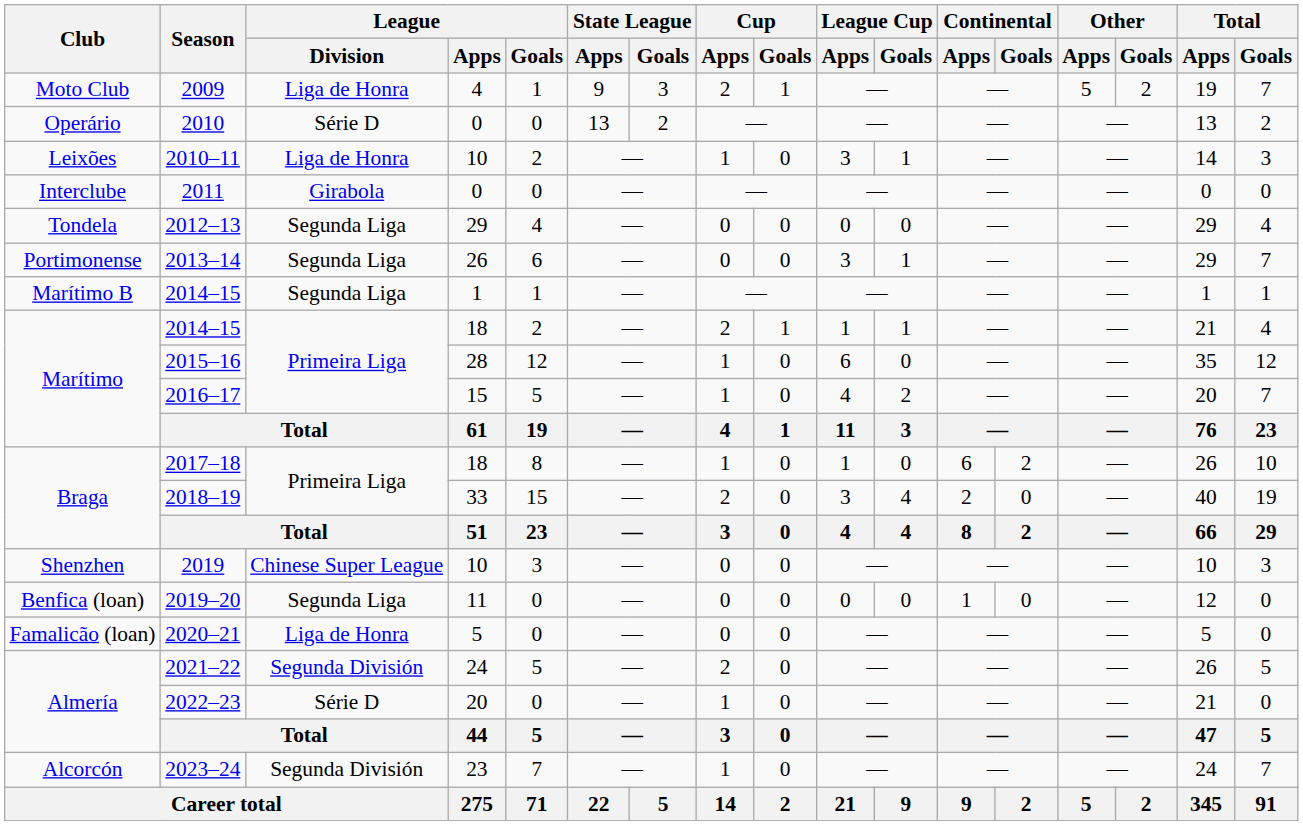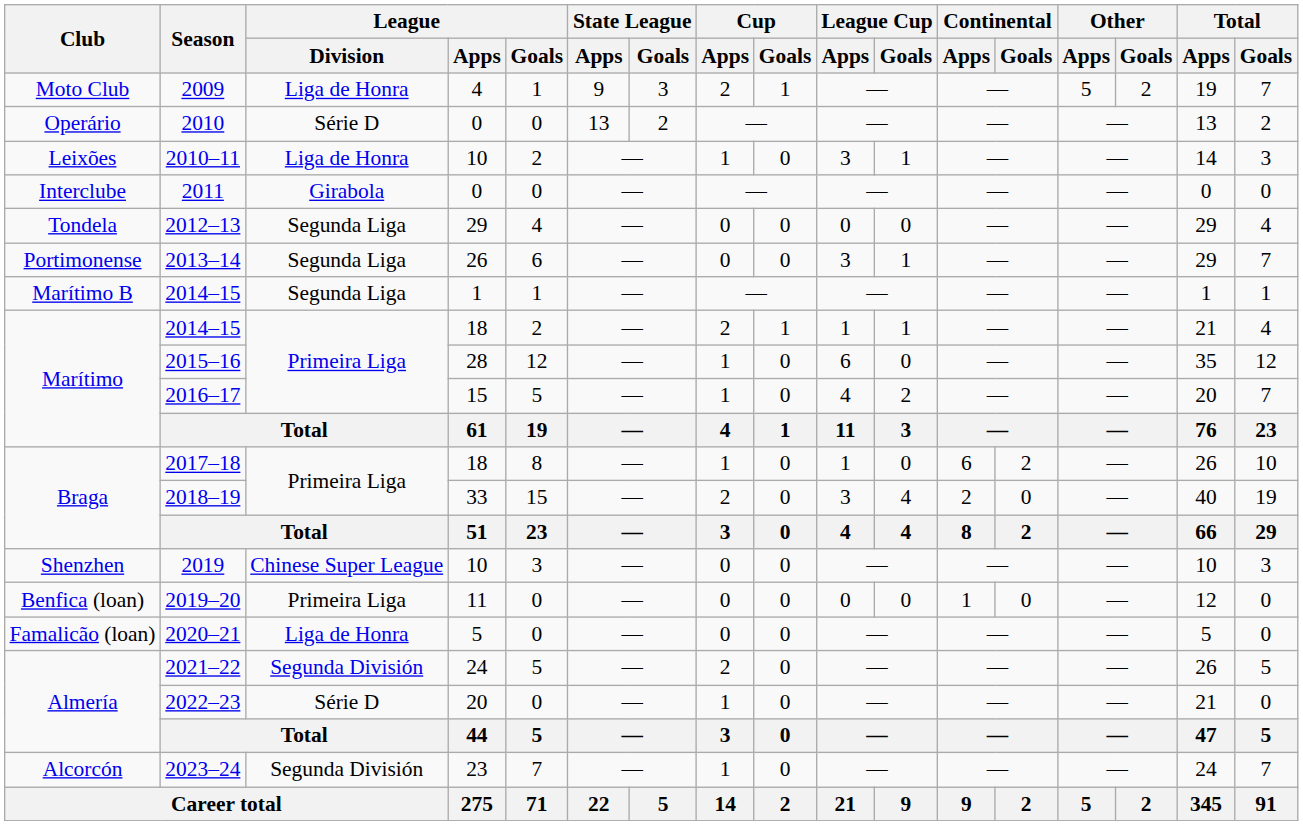 <table class="wikitable" style="text-align: center;">
 <tr>
 <th rowspan="2">Club</th>
 <th rowspan="2">Season</th>
 <th colspan="3">League</th>
 <th colspan="2">State League</th>
 <th colspan="2">Cup</th>
 <th colspan="2">League Cup</th>
 <th colspan="2">Continental</th>
 <th colspan="2">Other</th>
 <th colspan="2">Total</th>
 </tr>
 <tr>
 <th>Division</th>
 <th>Apps</th>
 <th>Goals</th>
 <th>Apps</th>
 <th>Goals</th>
 <th>Apps</th>
 <th>Goals</th>
 <th>Apps</th>
 <th>Goals</th>
 <th>Apps</th>
 <th>Goals</th>
 <th>Apps</th>
 <th>Goals</th>
 <th>Apps</th>
 <th>Goals</th>
 </tr>
 <tr>
 <td valign="center"><a href='#'>Moto Club</a></td>
 <td><a href='#'>2009</a></td>
 <td><a href='#'>Liga de Honra</a></td>
 <td>4</td>
 <td>1</td>
 <td>9</td>
 <td>3</td>
 <td>2</td>
 <td>1</td>
 <td colspan="2">—</td>
 <td colspan="2">—</td>
 <td>5</td>
 <td>2</td>
 <td>19</td>
 <td>7</td>
 </tr>
 <tr>
 <td valign="center"><a href='#'>Operário</a></td>
 <td><a href='#'>2010</a></td>
 <td>Série D</td>
 <td>0</td>
 <td>0</td>
 <td>13</td>
 <td>2</td>
 <td colspan="2">—</td>
 <td colspan="2">—</td>
 <td colspan="2">—</td>
 <td colspan="2">—</td>
 <td>13</td>
 <td>2</td>
 </tr>
 <tr>
 <td valign="center"><a href='#'>Leixões</a></td>
 <td><a href='#'>2010–11</a></td>
 <td><a href='#'>Liga de Honra</a></td>
 <td>10</td>
 <td>2</td>
 <td colspan="2">—</td>
 <td>1</td>
 <td>0</td>
 <td>3</td>
 <td>1</td>
 <td colspan="2">—</td>
 <td colspan="2">—</td>
 <td>14</td>
 <td>3</td>
 </tr>
 <tr>
 <td valign="center"><a href='#'>Interclube</a></td>
 <td><a href='#'>2011</a></td>
 <td><a href='#'>Girabola</a></td>
 <td>0</td>
 <td>0</td>
 <td colspan="2">—</td>
 <td colspan="2">—</td>
 <td colspan="2">—</td>
 <td colspan="2">—</td>
 <td colspan="2">—</td>
 <td>0</td>
 <td>0</td>
 </tr>
 <tr>
 <td valign="center"><a href='#'>Tondela</a></td>
 <td><a href='#'>2012–13</a></td>
 <td>Segunda Liga</td>
 <td>29</td>
 <td>4</td>
 <td colspan="2">—</td>
 <td>0</td>
 <td>0</td>
 <td>0</td>
 <td>0</td>
 <td colspan="2">—</td>
 <td colspan="2">—</td>
 <td>29</td>
 <td>4</td>
 </tr>
 <tr>
 <td valign="center"><a href='#'>Portimonense</a></td>
 <td><a href='#'>2013–14</a></td>
 <td>Segunda Liga</td>
 <td>26</td>
 <td>6</td>
 <td colspan="2">—</td>
 <td>0</td>
 <td>0</td>
 <td>3</td>
 <td>1</td>
 <td colspan="2">—</td>
 <td colspan="2">—</td>
 <td>29</td>
 <td>7</td>
 </tr>
 <tr>
 <td valign="center"><a href='#'>Marítimo B</a></td>
 <td><a href='#'>2014–15</a></td>
 <td>Segunda Liga</td>
 <td>1</td>
 <td>1</td>
 <td colspan="2">—</td>
 <td colspan="2">—</td>
 <td colspan="2">—</td>
 <td colspan="2">—</td>
 <td colspan="2">—</td>
 <td>1</td>
 <td>1</td>
 </tr>
 <tr>
 <td rowspan="4" valign="center"><a href='#'>Marítimo</a></td>
 <td><a href='#'>2014–15</a></td>
 <td rowspan="3"><a href='#'>Primeira Liga</a></td>
 <td>18</td>
 <td>2</td>
 <td colspan="2">—</td>
 <td>2</td>
 <td>1</td>
 <td>1</td>
 <td>1</td>
 <td colspan="2">—</td>
 <td colspan="2">—</td>
 <td>21</td>
 <td>4</td>
 </tr>
 <tr>
 <td><a href='#'>2015–16</a></td>
 <td>28</td>
 <td>12</td>
 <td colspan="2">—</td>
 <td>1</td>
 <td>0</td>
 <td>6</td>
 <td>0</td>
 <td colspan="2">—</td>
 <td colspan="2">—</td>
 <td>35</td>
 <td>12</td>
 </tr>
 <tr>
 <td><a href='#'>2016–17</a></td>
 <td>15</td>
 <td>5</td>
 <td colspan="2">—</td>
 <td>1</td>
 <td>0</td>
 <td>4</td>
 <td>2</td>
 <td colspan="2">—</td>
 <td colspan="2">—</td>
 <td>20</td>
 <td>7</td>
 </tr>
 <tr>
 <th colspan="2">Total</th>
 <th>61</th>
 <th>19</th>
 <th colspan="2">—</th>
 <th>4</th>
 <th>1</th>
 <th>11</th>
 <th>3</th>
 <th colspan="2">—</th>
 <th colspan="2">—</th>
 <th>76</th>
 <th>23</th>
 </tr>
 <tr>
 <td rowspan="3" valign="center"><a href='#'>Braga</a></td>
 <td><a href='#'>2017–18</a></td>
 <td rowspan="2">Primeira Liga</td>
 <td>18</td>
 <td>8</td>
 <td colspan="2">—</td>
 <td>1</td>
 <td>0</td>
 <td>1</td>
 <td>0</td>
 <td>6</td>
 <td>2</td>
 <td colspan="2">—</td>
 <td>26</td>
 <td>10</td>
 </tr>
 <tr>
 <td><a href='#'>2018–19</a></td>
 <td>33</td>
 <td>15</td>
 <td colspan="2">—</td>
 <td>2</td>
 <td>0</td>
 <td>3</td>
 <td>4</td>
 <td>2</td>
 <td>0</td>
 <td colspan="2">—</td>
 <td>40</td>
 <td>19</td>
 </tr>
 <tr>
 <th colspan="2">Total</th>
 <th>51</th>
 <th>23</th>
 <th colspan="2">—</th>
 <th>3</th>
 <th>0</th>
 <th>4</th>
 <th>4</th>
 <th>8</th>
 <th>2</th>
 <th colspan="2">—</th>
 <th>66</th>
 <th>29</th>
 </tr>
 <tr>
 <td valign="center"><a href='#'>Shenzhen</a></td>
 <td><a href='#'>2019</a></td>
 <td><a href='#'>Chinese Super League</a></td>
 <td>10</td>
 <td>3</td>
 <td colspan="2">—</td>
 <td>0</td>
 <td>0</td>
 <td colspan="2">—</td>
 <td colspan="2">—</td>
 <td colspan="2">—</td>
 <td>10</td>
 <td>3</td>
 </tr>
 <tr>
 <td valign="center"><a href='#'>Benfica</a> (loan)</td>
 <td><a href='#'>2019–20</a></td>
-<td>Segunda Liga</td>
+<td>Primeira Liga</td>
 <td>11</td>
 <td>0</td>
 <td colspan="2">—</td>
 <td>0</td>
 <td>0</td>
 <td>0</td>
 <td>0</td>
 <td>1</td>
 <td>0</td>
 <td colspan="2">—</td>
 <td>12</td>
 <td>0</td>
 </tr>
 <tr>
 <td valign="center"><a href='#'>Famalicão</a> (loan)</td>
 <td><a href='#'>2020–21</a></td>
 <td><a href='#'>Liga de Honra</a></td>
 <td>5</td>
 <td>0</td>
 <td colspan="2">—</td>
 <td>0</td>
 <td>0</td>
 <td colspan="2">—</td>
 <td colspan="2">—</td>
 <td colspan="2">—</td>
 <td>5</td>
 <td>0</td>
 </tr>
 <tr>
 <td rowspan="3" valign="center"><a href='#'>Almería</a></td>
 <td><a href='#'>2021–22</a></td>
 <td><a href='#'>Segunda División</a></td>
 <td>24</td>
 <td>5</td>
 <td colspan="2">—</td>
 <td>2</td>
 <td>0</td>
 <td colspan="2">—</td>
 <td colspan="2">—</td>
 <td colspan="2">—</td>
 <td>26</td>
 <td>5</td>
 </tr>
 <tr>
 <td><a href='#'>2022–23</a></td>
 <td>Série D</td>
 <td>20</td>
 <td>0</td>
 <td colspan="2">—</td>
 <td>1</td>
 <td>0</td>
 <td colspan="2">—</td>
 <td colspan="2">—</td>
 <td colspan="2">—</td>
 <td>21</td>
 <td>0</td>
 </tr>
 <tr>
 <th colspan="2">Total</th>
 <th>44</th>
 <th>5</th>
 <th colspan="2">—</th>
 <th>3</th>
 <th>0</th>
 <th colspan="2">—</th>
 <th colspan="2">—</th>
 <th colspan="2">—</th>
 <th>47</th>
 <th>5</th>
 </tr>
 <tr>
 <td valign="center"><a href='#'>Alcorcón</a></td>
 <td><a href='#'>2023–24</a></td>
 <td>Segunda División</td>
 <td>23</td>
 <td>7</td>
 <td colspan="2">—</td>
 <td>1</td>
 <td>0</td>
 <td colspan="2">—</td>
 <td colspan="2">—</td>
 <td colspan="2">—</td>
 <td>24</td>
 <td>7</td>
 </tr>
 <tr>
 <th colspan="3"><strong>Career total</strong></th>
 <th>275</th>
 <th>71</th>
 <th>22</th>
 <th>5</th>
 <th>14</th>
 <th>2</th>
 <th>21</th>
 <th>9</th>
 <th>9</th>
 <th>2</th>
 <th>5</th>
 <th>2</th>
 <th>345</th>
 <th>91</th>
 </tr>
 </table>
